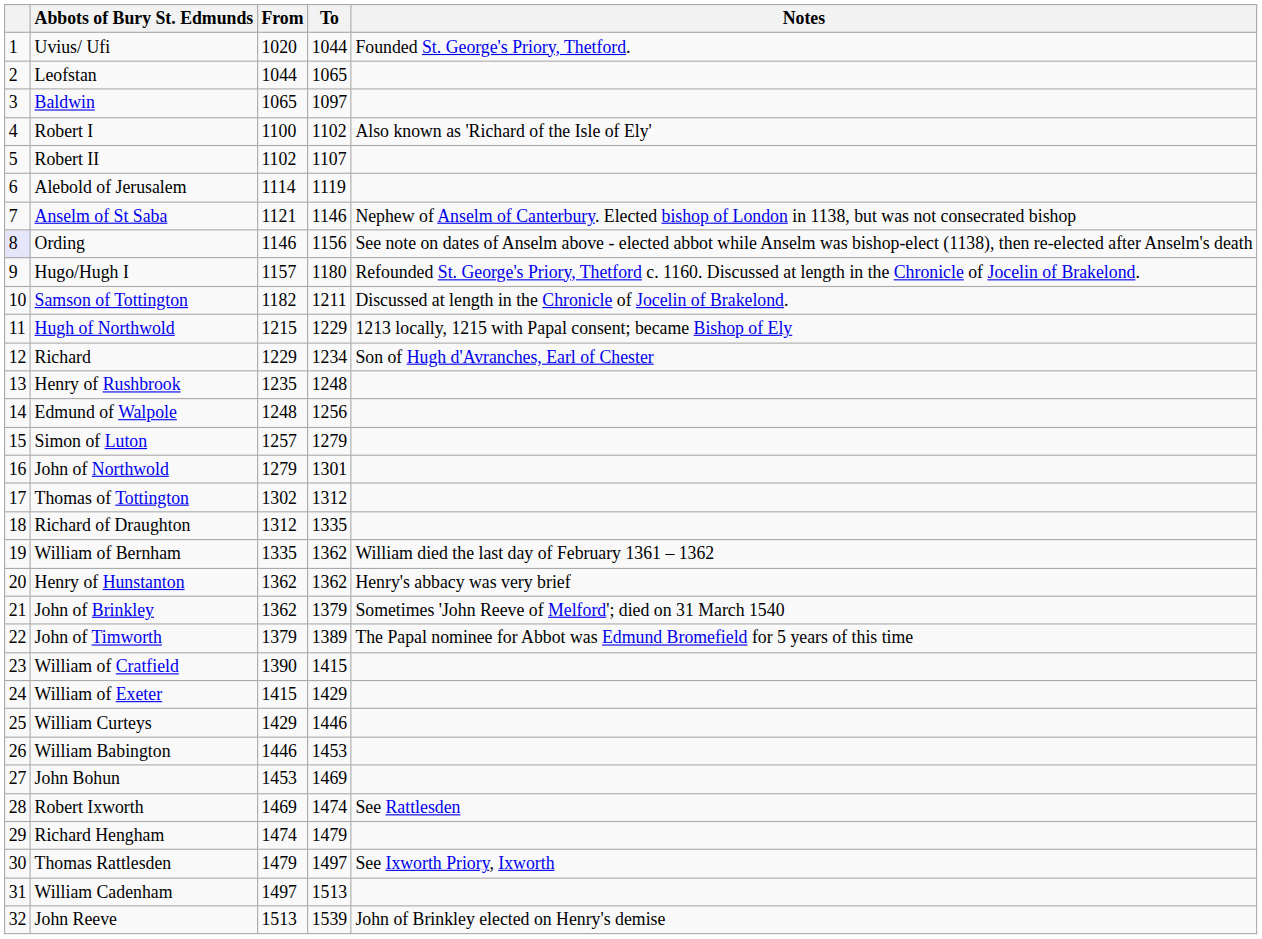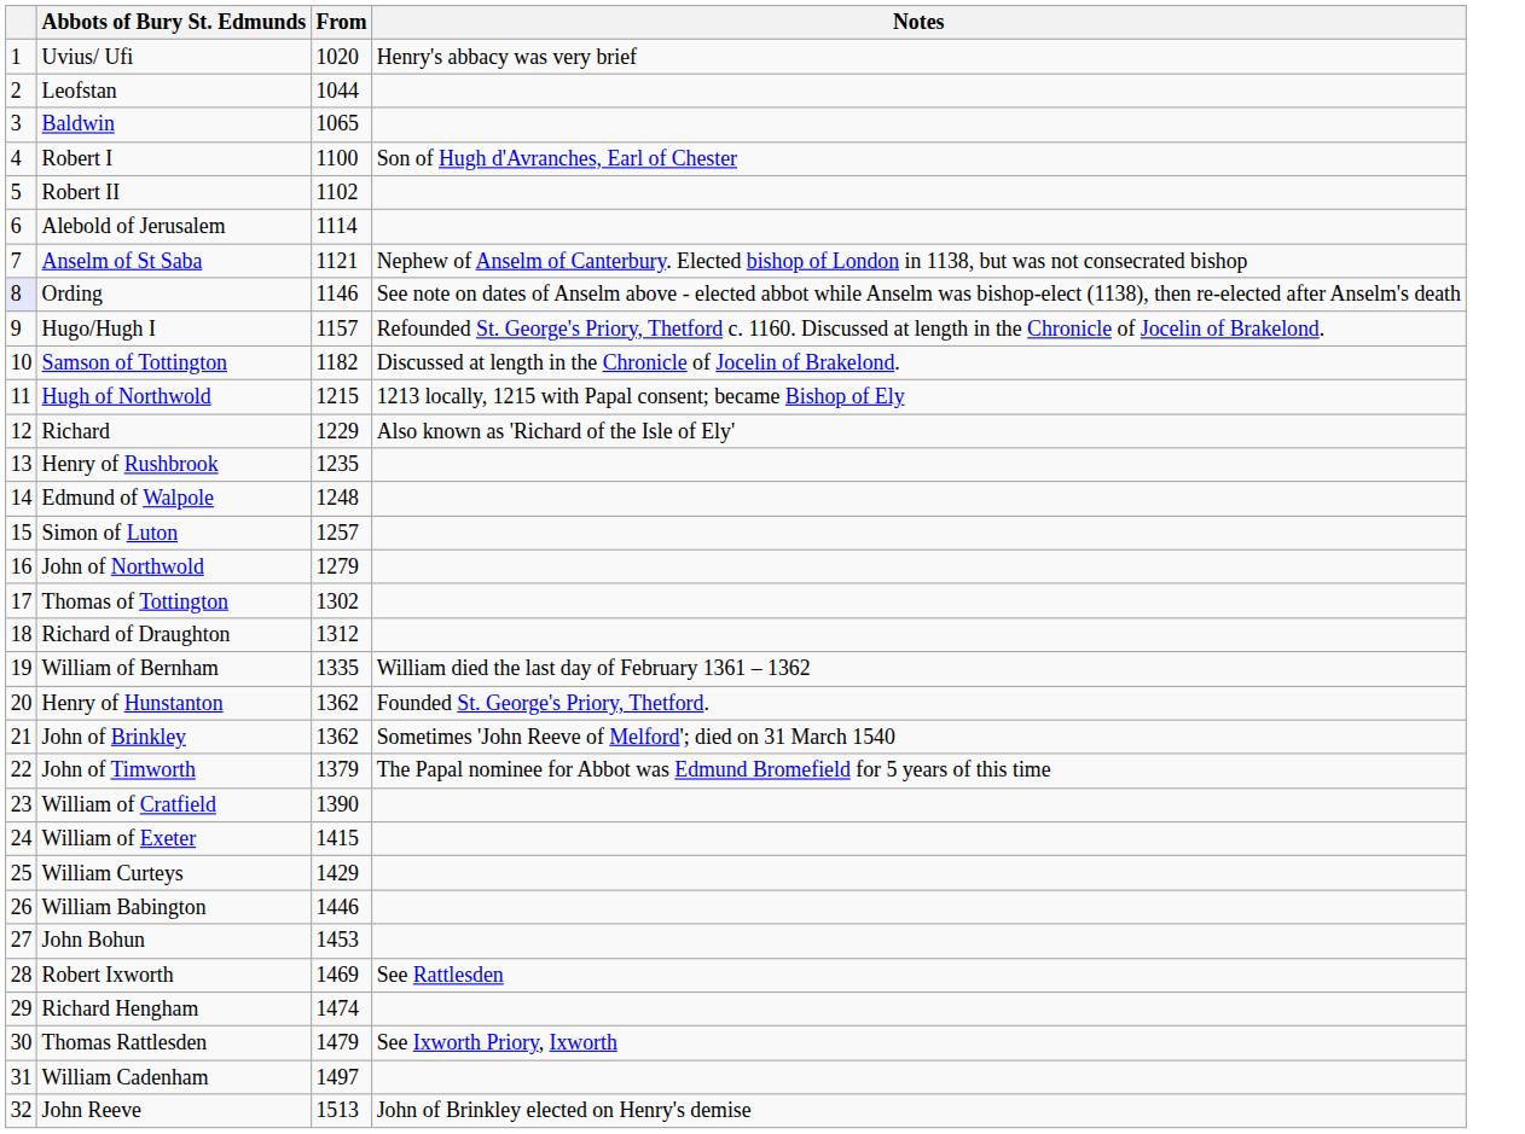 <table class="wikitable">
 <tr>
 <th></th>
 <th>Abbots of Bury St. Edmunds</th>
 <th>From</th>
-<th>To</th>
 <th>Notes</th>
 </tr>
 <tr>
 <td>1</td>
 <td>Uvius/ Ufi</td>
 <td>1020</td>
-<td>1044</td>
-<td>Founded <a href='#'>St. George's Priory, Thetford</a>.</td>
+<td>Henry's abbacy was very brief</td>
 </tr>
 <tr>
 <td>2</td>
 <td>Leofstan</td>
 <td>1044</td>
-<td>1065</td>
 <td></td>
 </tr>
 <tr>
 <td>3</td>
 <td><a href='#'>Baldwin</a></td>
 <td>1065</td>
-<td>1097</td>
 <td></td>
 </tr>
 <tr>
 <td>4</td>
 <td>Robert I</td>
 <td>1100</td>
-<td>1102</td>
-<td>Also known as 'Richard of the Isle of Ely'</td>
+<td>Son of <a href='#'>Hugh d'Avranches, Earl of Chester</a></td>
 </tr>
 <tr>
 <td>5</td>
 <td>Robert II</td>
 <td>1102</td>
-<td>1107</td>
 <td></td>
 </tr>
 <tr>
 <td>6</td>
 <td>Alebold of Jerusalem</td>
 <td>1114</td>
-<td>1119</td>
 <td></td>
 </tr>
 <tr>
 <td>7</td>
 <td><a href='#'>Anselm of St Saba</a></td>
 <td>1121</td>
-<td>1146</td>
 <td>Nephew of <a href='#'>Anselm of Canterbury</a>. Elected <a href='#'>bishop of London</a> in 1138, but was not consecrated bishop</td>
 </tr>
 <tr>
 <td style="background: lavender;">8</td>
 <td>Ording</td>
 <td>1146</td>
-<td>1156</td>
 <td>See note on dates of Anselm above - elected abbot while Anselm was bishop-elect (1138), then re-elected after Anselm's death</td>
 </tr>
 <tr>
 <td>9</td>
 <td>Hugo/Hugh I</td>
 <td>1157</td>
-<td>1180</td>
 <td>Refounded <a href='#'>St. George's Priory, Thetford</a> c. 1160. Discussed at length in the <a href='#'>Chronicle</a> of <a href='#'>Jocelin of Brakelond</a>.</td>
 </tr>
 <tr>
 <td>10</td>
 <td><a href='#'>Samson of Tottington</a></td>
 <td>1182</td>
-<td>1211</td>
 <td>Discussed at length in the <a href='#'>Chronicle</a> of <a href='#'>Jocelin of Brakelond</a>.</td>
 </tr>
 <tr>
 <td>11</td>
 <td><a href='#'>Hugh of Northwold</a></td>
 <td>1215</td>
-<td>1229</td>
 <td>1213 locally, 1215 with Papal consent; became <a href='#'>Bishop of Ely</a></td>
 </tr>
 <tr>
 <td>12</td>
 <td>Richard</td>
 <td>1229</td>
-<td>1234</td>
-<td>Son of <a href='#'>Hugh d'Avranches, Earl of Chester</a></td>
+<td>Also known as 'Richard of the Isle of Ely'</td>
 </tr>
 <tr>
 <td>13</td>
 <td>Henry of <a href='#'>Rushbrook</a></td>
 <td>1235</td>
-<td>1248</td>
 <td></td>
 </tr>
 <tr>
 <td>14</td>
 <td>Edmund of <a href='#'>Walpole</a></td>
 <td>1248</td>
-<td>1256</td>
 <td></td>
 </tr>
 <tr>
 <td>15</td>
 <td>Simon of <a href='#'>Luton</a></td>
 <td>1257</td>
-<td>1279</td>
 <td></td>
 </tr>
 <tr>
 <td>16</td>
 <td>John of <a href='#'>Northwold</a></td>
 <td>1279</td>
-<td>1301</td>
 <td></td>
 </tr>
 <tr>
 <td>17</td>
 <td>Thomas of <a href='#'>Tottington</a></td>
 <td>1302</td>
-<td>1312</td>
 <td></td>
 </tr>
 <tr>
 <td>18</td>
 <td>Richard of Draughton</td>
 <td>1312</td>
-<td>1335</td>
 <td></td>
 </tr>
 <tr>
 <td>19</td>
 <td>William of Bernham</td>
 <td>1335</td>
-<td>1362</td>
 <td>William died the last day of February 1361 – 1362</td>
 </tr>
 <tr>
 <td>20</td>
 <td>Henry of <a href='#'>Hunstanton</a></td>
 <td>1362</td>
-<td>1362</td>
-<td>Henry's abbacy was very brief</td>
+<td>Founded <a href='#'>St. George's Priory, Thetford</a>.</td>
 </tr>
 <tr>
 <td>21</td>
 <td>John of <a href='#'>Brinkley</a></td>
 <td>1362</td>
-<td>1379</td>
 <td>Sometimes 'John Reeve of <a href='#'>Melford</a>'; died on 31 March 1540</td>
 </tr>
 <tr>
 <td>22</td>
 <td>John of <a href='#'>Timworth</a></td>
 <td>1379</td>
-<td>1389</td>
 <td>The Papal nominee for Abbot was <a href='#'>Edmund Bromefield</a> for 5 years of this time</td>
 </tr>
 <tr>
 <td>23</td>
 <td>William of <a href='#'>Cratfield</a></td>
 <td>1390</td>
-<td>1415</td>
 <td></td>
 </tr>
 <tr>
 <td>24</td>
 <td>William of <a href='#'>Exeter</a></td>
 <td>1415</td>
-<td>1429</td>
 <td></td>
 </tr>
 <tr>
 <td>25</td>
 <td>William Curteys</td>
 <td>1429</td>
-<td>1446</td>
 <td></td>
 </tr>
 <tr>
 <td>26</td>
 <td>William Babington</td>
 <td>1446</td>
-<td>1453</td>
 <td></td>
 </tr>
 <tr>
 <td>27</td>
 <td>John Bohun</td>
 <td>1453</td>
-<td>1469</td>
 <td></td>
 </tr>
 <tr>
 <td>28</td>
 <td>Robert Ixworth</td>
 <td>1469</td>
-<td>1474</td>
 <td>See <a href='#'>Rattlesden</a></td>
 </tr>
 <tr>
 <td>29</td>
 <td>Richard Hengham</td>
 <td>1474</td>
-<td>1479</td>
 <td></td>
 </tr>
 <tr>
 <td>30</td>
 <td>Thomas Rattlesden</td>
 <td>1479</td>
-<td>1497</td>
 <td>See <a href='#'>Ixworth Priory</a>, <a href='#'>Ixworth</a></td>
 </tr>
 <tr>
 <td>31</td>
 <td>William Cadenham</td>
 <td>1497</td>
-<td>1513</td>
 <td></td>
 </tr>
 <tr>
 <td>32</td>
 <td>John Reeve</td>
 <td>1513</td>
-<td>1539</td>
 <td>John of Brinkley elected on Henry's demise</td>
 </tr>
 </table>
